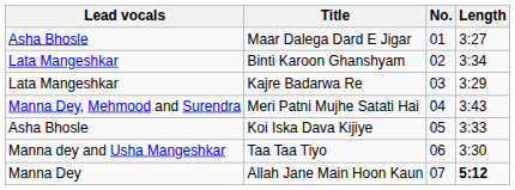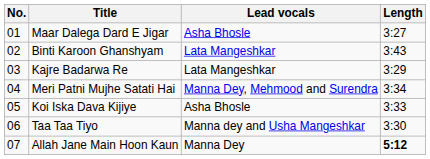 <table class="wikitable">
 <tr>
+<th>No.</th>
+<th>Title</th>
 <th>Lead vocals</th>
-<th>Title</th>
-<th>No.</th>
 <th>Length</th>
 </tr>
 <tr>
+<td>01</td>
+<td>Maar Dalega Dard E Jigar</td>
 <td><a href='#'>Asha Bhosle</a></td>
-<td>Maar Dalega Dard E Jigar</td>
-<td>01</td>
 <td>3:27</td>
 </tr>
 <tr>
+<td>02</td>
+<td>Binti Karoon Ghanshyam</td>
 <td><a href='#'>Lata Mangeshkar</a></td>
-<td>Binti Karoon Ghanshyam</td>
-<td>02</td>
+<td>3:43</td>
+</tr>
+<tr>
+<td>03</td>
+<td>Kajre Badarwa Re</td>
+<td>Lata Mangeshkar</td>
+<td>3:29</td>
+</tr>
+<tr>
+<td>04</td>
+<td>Meri Patni Mujhe Satati Hai</td>
+<td><a href='#'>Manna Dey</a>, <a href='#'>Mehmood</a> and <a href='#'>Surendra</a></td>
 <td>3:34</td>
 </tr>
 <tr>
-<td>Lata Mangeshkar</td>
-<td>Kajre Badarwa Re</td>
-<td>03</td>
-<td>3:29</td>
-</tr>
-<tr>
-<td><a href='#'>Manna Dey</a>, <a href='#'>Mehmood</a> and <a href='#'>Surendra</a></td>
-<td>Meri Patni Mujhe Satati Hai</td>
-<td>04</td>
-<td>3:43</td>
-</tr>
-<tr>
+<td>05</td>
+<td>Koi Iska Dava Kijiye</td>
 <td>Asha Bhosle</td>
-<td>Koi Iska Dava Kijiye</td>
-<td>05</td>
 <td>3:33</td>
 </tr>
 <tr>
+<td>06</td>
+<td>Taa Taa Tiyo</td>
 <td>Manna dey and <a href='#'>Usha Mangeshkar</a></td>
-<td>Taa Taa Tiyo</td>
-<td>06</td>
 <td>3:30</td>
 </tr>
 <tr>
+<td>07</td>
+<td>Allah Jane Main Hoon Kaun</td>
 <td>Manna Dey</td>
-<td>Allah Jane Main Hoon Kaun</td>
-<td>07</td>
 <td><strong>5:12</strong></td>
 </tr>
 </table>
